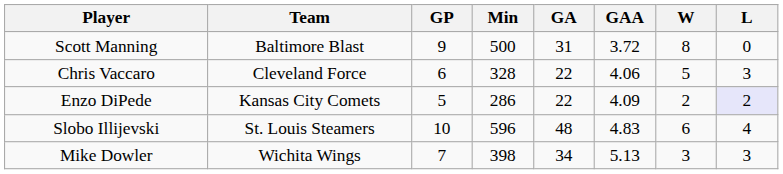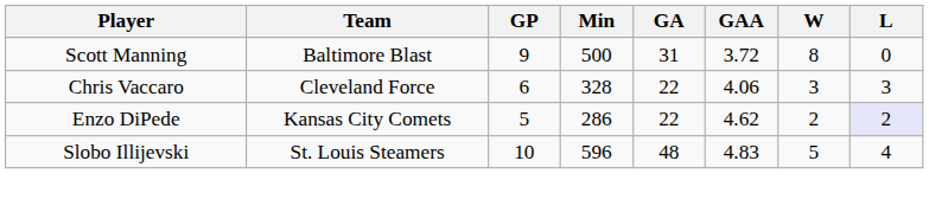 <table class="wikitable">
 <tr>
 <th bgcolor="#DDDDFF" width="20%">Player</th>
 <th bgcolor="#DDDDFF" width="20%">Team</th>
 <th bgcolor="#DDDDFF" width="6%">GP</th>
 <th bgcolor="#DDDDFF" width="6%">Min</th>
 <th bgcolor="#DDDDFF" width="6%">GA</th>
 <th bgcolor="#DDDDFF" width="6%">GAA</th>
 <th bgcolor="#DDDDFF" width="6%">W</th>
 <th bgcolor="#DDDDFF" width="6%">L</th>
 </tr>
 <tr align=center>
 <td>Scott Manning</td>
 <td>Baltimore Blast</td>
 <td>9</td>
 <td>500</td>
 <td>31</td>
 <td>3.72</td>
 <td>8</td>
 <td>0</td>
 </tr>
 <tr align=center>
 <td>Chris Vaccaro</td>
 <td>Cleveland Force</td>
 <td>6</td>
 <td>328</td>
 <td>22</td>
 <td>4.06</td>
-<td>5</td>
+<td>3</td>
 <td>3</td>
 </tr>
 <tr align=center>
 <td>Enzo DiPede</td>
 <td>Kansas City Comets</td>
 <td>5</td>
 <td>286</td>
 <td>22</td>
-<td>4.09</td>
+<td>4.62</td>
 <td>2</td>
 <td style="background: lavender;">2</td>
 </tr>
 <tr align=center>
 <td>Slobo Illijevski</td>
 <td>St. Louis Steamers</td>
 <td>10</td>
 <td>596</td>
 <td>48</td>
 <td>4.83</td>
-<td>6</td>
+<td>5</td>
 <td>4</td>
 </tr>
-<tr align=center>
-<td>Mike Dowler</td>
-<td>Wichita Wings</td>
-<td>7</td>
-<td>398</td>
-<td>34</td>
-<td>5.13</td>
-<td>3</td>
-<td>3</td>
-</tr>
 </table>
